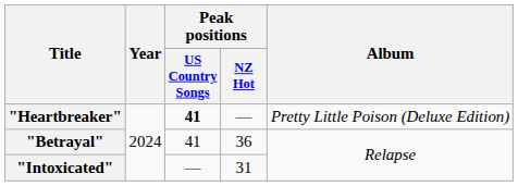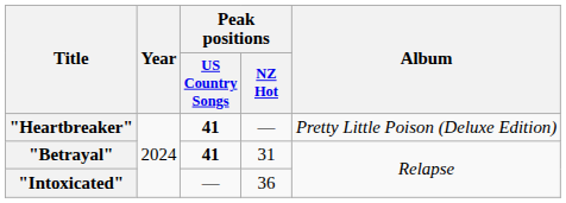 <table class="wikitable plainrowheaders" style="text-align:center;">
 <tr>
 <th scope="col" rowspan="2">Title</th>
 <th scope="col" rowspan="2">Year</th>
 <th scope="col" colspan="2">Peak positions</th>
 <th scope="col" rowspan="2">Album</th>
 </tr>
 <tr style="font-size:smaller;">
 <th scope="col" style="width:3em"><a href='#'>US Country Songs</a><br></th>
 <th scope="col" style="width:3em"><a href='#'>NZ Hot</a><br></th>
 </tr>
 <tr>
 <th scope="row">"Heartbreaker"</th>
 <td rowspan="3">2024</td>
 <td><strong>41</strong></td>
 <td>—</td>
 <td><em>Pretty Little Poison (Deluxe Edition)</em></td>
 </tr>
 <tr>
 <th scope="row">"Betrayal"</th>
-<td>41</td>
-<td>36</td>
+<td><strong>41</strong></td>
+<td>31</td>
 <td rowspan="2"><em>Relapse</em></td>
 </tr>
 <tr>
 <th scope="row">"Intoxicated"</th>
 <td>—</td>
-<td>31</td>
+<td>36</td>
 </tr>
 </table>
